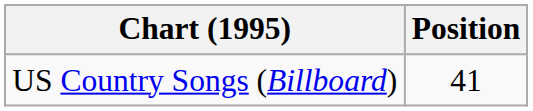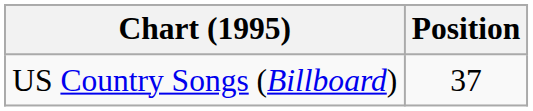 <table class="wikitable sortable">
 <tr>
 <th scope="col">Chart (1995)</th>
 <th scope="col">Position</th>
 </tr>
 <tr>
 <td>US <a href='#'>Country Songs</a> (<em><a href='#'>Billboard</a></em>)</td>
-<td align="center">41</td>
+<td align="center">37</td>
 </tr>
 </table>
